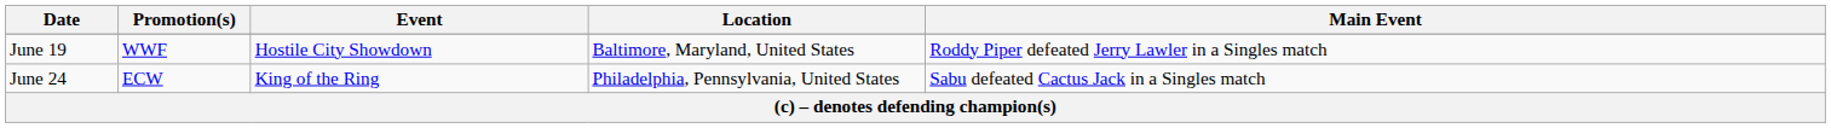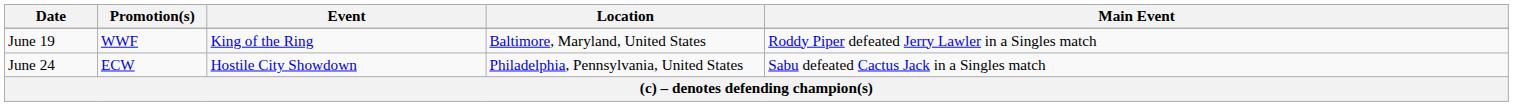 <table class="wikitable" style="width:100%;">
 <tr>
 <th width="5%">Date</th>
 <th width="5%">Promotion(s)</th>
 <th style="width:15%;">Event</th>
 <th style="width:15%;">Location</th>
 <th style="width:40%;">Main Event</th>
 </tr>
 <tr style="width:20%;" |Notes>
 </tr>
 <tr>
 <td>June 19</td>
 <td><a href='#'>WWF</a></td>
-<td><a href='#'>Hostile City Showdown</a></td>
+<td><a href='#'>King of the Ring</a></td>
 <td><a href='#'>Baltimore</a>, Maryland, United States</td>
 <td><a href='#'>Roddy Piper</a> defeated <a href='#'>Jerry Lawler</a> in a Singles match</td>
 </tr>
 <tr>
 <td>June 24</td>
 <td><a href='#'>ECW</a></td>
-<td><a href='#'>King of the Ring</a></td>
+<td><a href='#'>Hostile City Showdown</a></td>
 <td><a href='#'>Philadelphia</a>, Pennsylvania, United States</td>
 <td><a href='#'>Sabu</a> defeated <a href='#'>Cactus Jack</a> in a Singles match</td>
 </tr>
 <tr>
 <th colspan="6">(c) – denotes defending champion(s)</th>
 </tr>
 </table>
